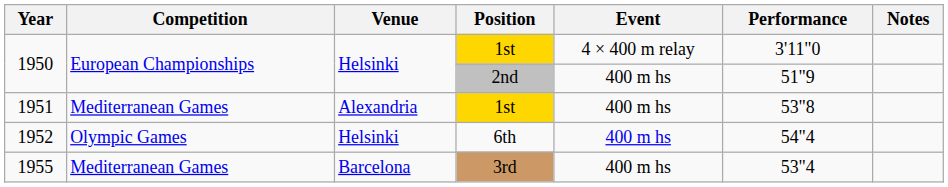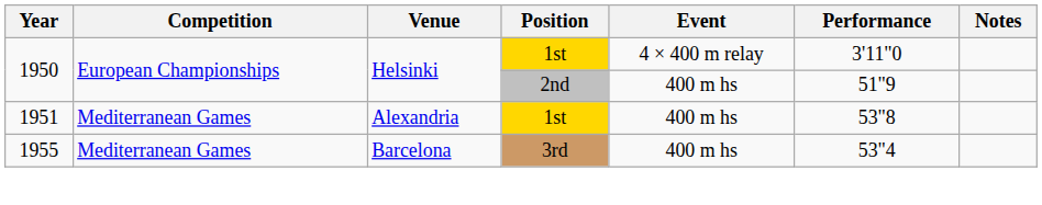 <table class="wikitable" width=60% style="font-size:90%; text-align:center;">
 <tr>
 <th>Year</th>
 <th>Competition</th>
 <th>Venue</th>
 <th>Position</th>
 <th>Event</th>
 <th>Performance</th>
 <th>Notes</th>
 </tr>
 <tr>
 <td rowspan=2>1950</td>
 <td rowspan=2 align=left><a href='#'>European Championships</a></td>
 <td rowspan=2 align=left> <a href='#'>Helsinki</a></td>
 <td bgcolor=gold>1st</td>
 <td>4 × 400 m relay</td>
 <td>3'11"0</td>
 <td></td>
 </tr>
 <tr>
 <td bgcolor=silver>2nd</td>
 <td>400 m hs</td>
 <td>51"9</td>
 <td></td>
 </tr>
 <tr>
 <td>1951</td>
 <td align=left><a href='#'>Mediterranean Games</a></td>
 <td align=left> <a href='#'>Alexandria</a></td>
 <td bgcolor=gold>1st</td>
 <td>400 m hs</td>
 <td>53"8</td>
 <td></td>
 </tr>
 <tr>
-<td>1952</td>
-<td align=left><a href='#'>Olympic Games</a></td>
-<td align=left> <a href='#'>Helsinki</a></td>
-<td>6th</td>
-<td><a href='#'>400 m hs</a></td>
-<td>54"4</td>
-<td></td>
-</tr>
-<tr>
 <td>1955</td>
 <td align=left><a href='#'>Mediterranean Games</a></td>
 <td align=left> <a href='#'>Barcelona</a></td>
 <td bgcolor=cc9966>3rd</td>
 <td>400 m hs</td>
 <td>53"4</td>
 <td></td>
 </tr>
 </table>
